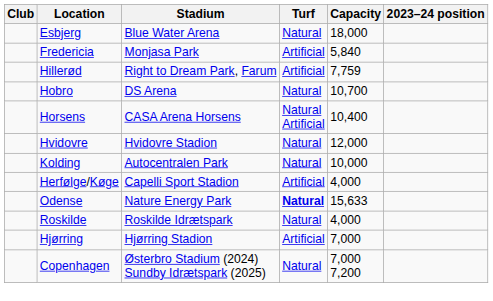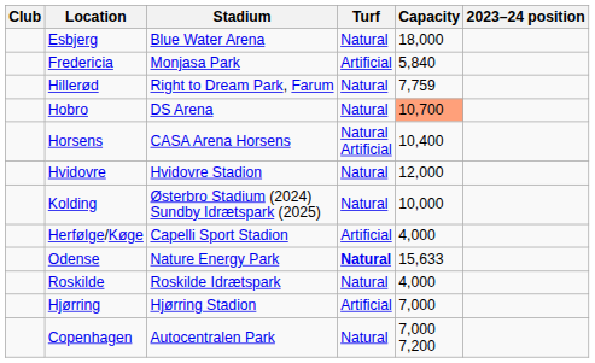 <table class="wikitable sortable">
 <tr>
 <th>Club</th>
 <th>Location</th>
 <th>Stadium</th>
 <th>Turf</th>
 <th>Capacity</th>
 <th>2023–24 position</th>
 </tr>
 <tr>
 <td></td>
 <td><a href='#'>Esbjerg</a></td>
 <td><a href='#'>Blue Water Arena</a></td>
 <td><a href='#'>Natural</a></td>
 <td>18,000</td>
 <td></td>
 </tr>
 <tr>
 <td></td>
 <td><a href='#'>Fredericia</a></td>
 <td><a href='#'>Monjasa Park</a></td>
 <td><a href='#'>Artificial</a></td>
 <td>5,840</td>
 <td></td>
 </tr>
 <tr>
 <td></td>
 <td><a href='#'>Hillerød</a></td>
 <td><a href='#'>Right to Dream Park</a>, <a href='#'>Farum</a></td>
-<td><a href='#'>Artificial</a></td>
+<td><a href='#'>Natural</a></td>
 <td>7,759</td>
 <td></td>
 </tr>
 <tr>
 <td></td>
 <td><a href='#'>Hobro</a></td>
 <td><a href='#'>DS Arena</a></td>
 <td><a href='#'>Natural</a></td>
-<td>10,700</td>
+<td style="background: lightsalmon;">10,700</td>
 <td></td>
 </tr>
 <tr>
 <td></td>
 <td><a href='#'>Horsens</a></td>
 <td><a href='#'>CASA Arena Horsens</a></td>
 <td><a href='#'>Natural</a><br><a href='#'>Artificial</a></td>
 <td>10,400</td>
 <td></td>
 </tr>
 <tr>
 <td></td>
 <td><a href='#'>Hvidovre</a></td>
 <td><a href='#'>Hvidovre Stadion</a></td>
 <td><a href='#'>Natural</a></td>
 <td>12,000</td>
 <td></td>
 </tr>
 <tr>
 <td></td>
 <td><a href='#'>Kolding</a></td>
-<td><a href='#'>Autocentralen Park</a></td>
+<td><a href='#'>Østerbro Stadium</a> (2024)<br><a href='#'>Sundby Idrætspark</a> (2025)</td>
 <td><a href='#'>Natural</a></td>
 <td>10,000</td>
 <td></td>
 </tr>
 <tr>
 <td></td>
 <td><a href='#'>Herfølge</a>/<a href='#'>Køge</a></td>
 <td><a href='#'>Capelli Sport Stadion</a></td>
 <td><a href='#'>Artificial</a></td>
 <td>4,000</td>
 <td></td>
 </tr>
 <tr>
 <td></td>
 <td><a href='#'>Odense</a></td>
 <td><a href='#'>Nature Energy Park</a></td>
 <td><strong><a href='#'>Natural</a></strong></td>
 <td>15,633</td>
 <td></td>
 </tr>
 <tr>
 <td></td>
 <td><a href='#'>Roskilde</a></td>
 <td><a href='#'>Roskilde Idrætspark</a></td>
 <td><a href='#'>Natural</a></td>
 <td>4,000</td>
 <td></td>
 </tr>
 <tr>
 <td></td>
 <td><a href='#'>Hjørring</a></td>
 <td><a href='#'>Hjørring Stadion</a></td>
 <td><a href='#'>Artificial</a></td>
 <td>7,000</td>
 <td></td>
 </tr>
 <tr>
 <td></td>
 <td><a href='#'>Copenhagen</a></td>
-<td><a href='#'>Østerbro Stadium</a> (2024)<br><a href='#'>Sundby Idrætspark</a> (2025)</td>
+<td><a href='#'>Autocentralen Park</a></td>
 <td><a href='#'>Natural</a></td>
 <td>7,000<br>7,200</td>
 <td></td>
 </tr>
 </table>
